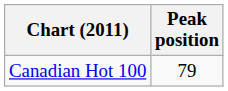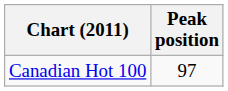 <table class="wikitable sortable">
 <tr>
 <th>Chart (2011)</th>
 <th>Peak<br>position</th>
 </tr>
 <tr>
 <td><a href='#'>Canadian Hot 100</a></td>
-<td align="center">79</td>
+<td align="center">97</td>
 </tr>
 </table>
